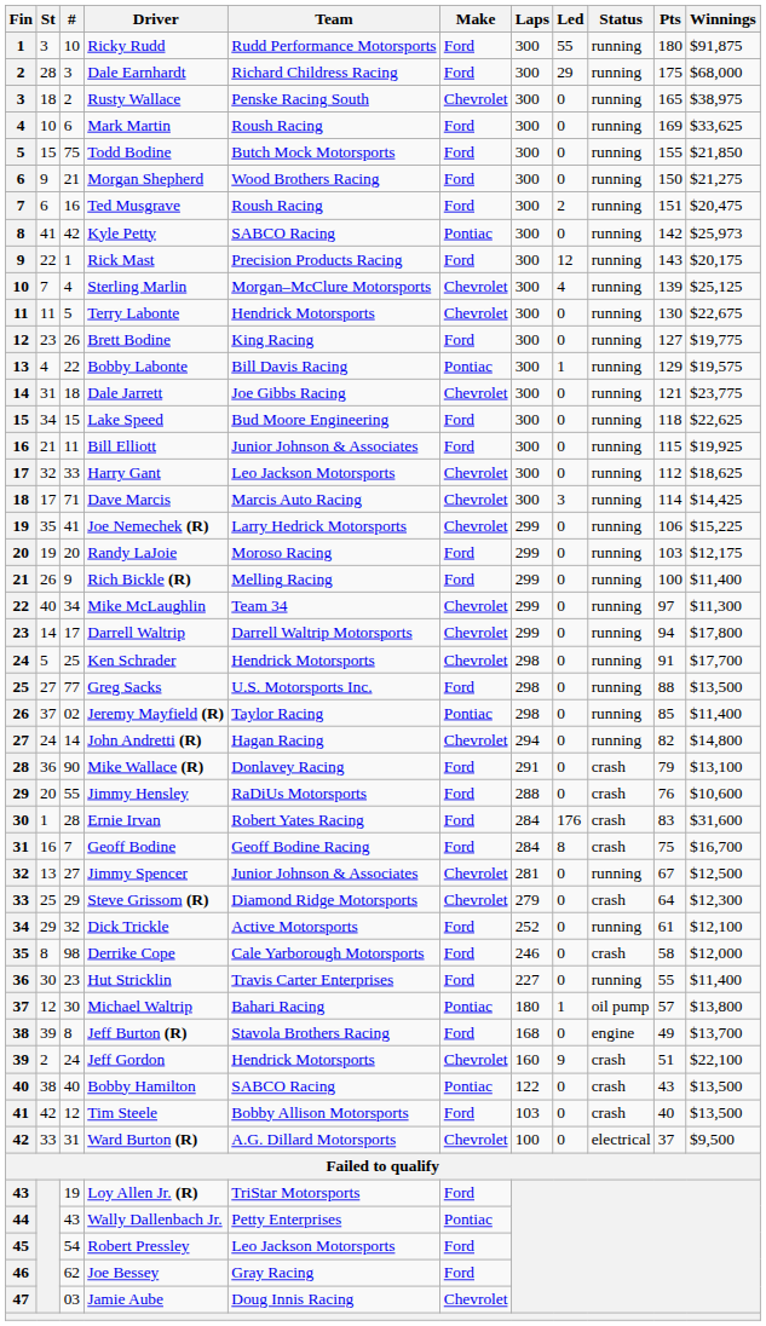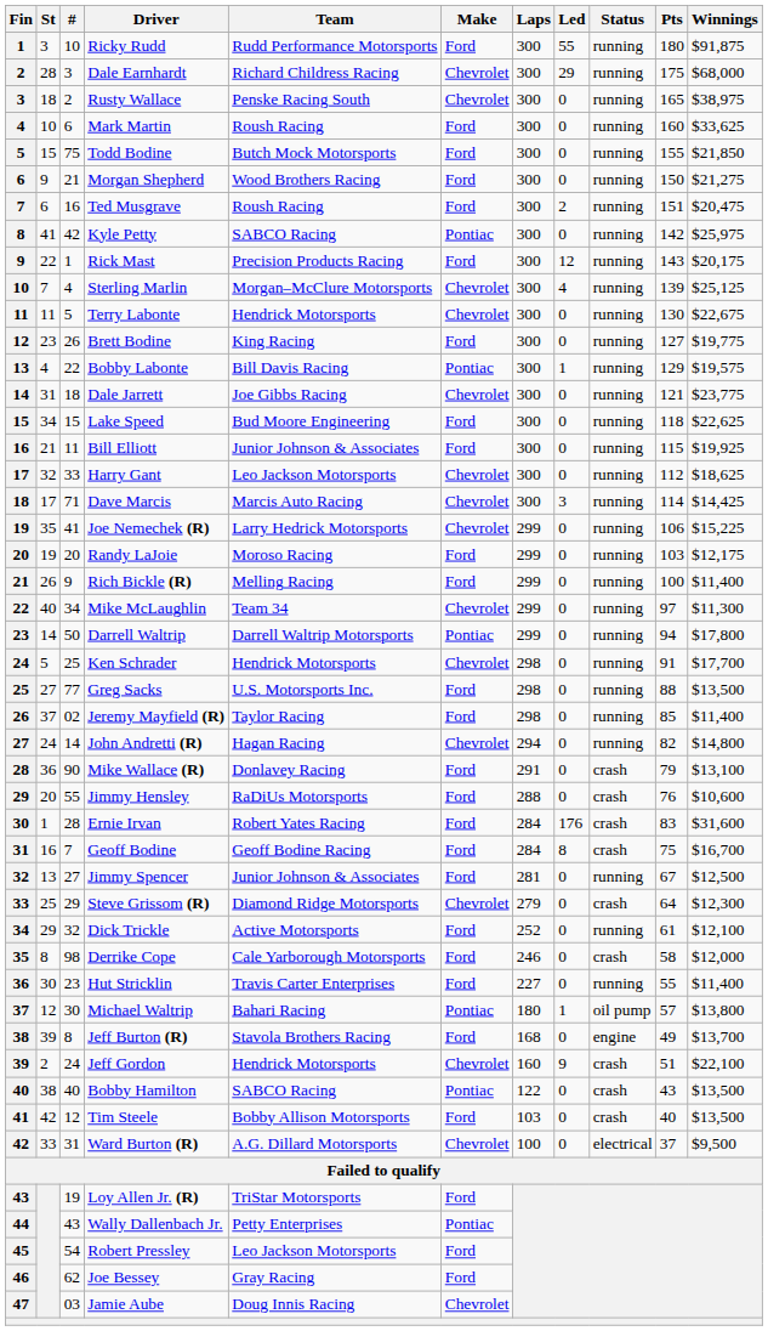 <table class="wikitable" style="font-size:95%">
 <tr>
 <th>Fin</th>
 <th>St</th>
 <th>#</th>
 <th>Driver</th>
 <th>Team</th>
 <th>Make</th>
 <th>Laps</th>
 <th>Led</th>
 <th>Status</th>
 <th>Pts</th>
 <th>Winnings</th>
 </tr>
 <tr>
 <th>1</th>
 <td>3</td>
 <td>10</td>
 <td><a href='#'>Ricky Rudd</a></td>
 <td><a href='#'>Rudd Performance Motorsports</a></td>
 <td><a href='#'>Ford</a></td>
 <td>300</td>
 <td>55</td>
 <td>running</td>
 <td>180</td>
 <td>$91,875</td>
 </tr>
 <tr>
 <th>2</th>
 <td>28</td>
 <td>3</td>
 <td><a href='#'>Dale Earnhardt</a></td>
 <td><a href='#'>Richard Childress Racing</a></td>
-<td><a href='#'>Ford</a></td>
+<td><a href='#'>Chevrolet</a></td>
 <td>300</td>
 <td>29</td>
 <td>running</td>
 <td>175</td>
 <td>$68,000</td>
 </tr>
 <tr>
 <th>3</th>
 <td>18</td>
 <td>2</td>
 <td><a href='#'>Rusty Wallace</a></td>
 <td><a href='#'>Penske Racing South</a></td>
 <td><a href='#'>Chevrolet</a></td>
 <td>300</td>
 <td>0</td>
 <td>running</td>
 <td>165</td>
 <td>$38,975</td>
 </tr>
 <tr>
 <th>4</th>
 <td>10</td>
 <td>6</td>
 <td><a href='#'>Mark Martin</a></td>
 <td><a href='#'>Roush Racing</a></td>
 <td><a href='#'>Ford</a></td>
 <td>300</td>
 <td>0</td>
 <td>running</td>
-<td>169</td>
+<td>160</td>
 <td>$33,625</td>
 </tr>
 <tr>
 <th>5</th>
 <td>15</td>
 <td>75</td>
 <td><a href='#'>Todd Bodine</a></td>
 <td><a href='#'>Butch Mock Motorsports</a></td>
 <td><a href='#'>Ford</a></td>
 <td>300</td>
 <td>0</td>
 <td>running</td>
 <td>155</td>
 <td>$21,850</td>
 </tr>
 <tr>
 <th>6</th>
 <td>9</td>
 <td>21</td>
 <td><a href='#'>Morgan Shepherd</a></td>
 <td><a href='#'>Wood Brothers Racing</a></td>
 <td><a href='#'>Ford</a></td>
 <td>300</td>
 <td>0</td>
 <td>running</td>
 <td>150</td>
 <td>$21,275</td>
 </tr>
 <tr>
 <th>7</th>
 <td>6</td>
 <td>16</td>
 <td><a href='#'>Ted Musgrave</a></td>
 <td><a href='#'>Roush Racing</a></td>
 <td><a href='#'>Ford</a></td>
 <td>300</td>
 <td>2</td>
 <td>running</td>
 <td>151</td>
 <td>$20,475</td>
 </tr>
 <tr>
 <th>8</th>
 <td>41</td>
 <td>42</td>
 <td><a href='#'>Kyle Petty</a></td>
 <td><a href='#'>SABCO Racing</a></td>
 <td><a href='#'>Pontiac</a></td>
 <td>300</td>
 <td>0</td>
 <td>running</td>
 <td>142</td>
-<td>$25,973</td>
+<td>$25,975</td>
 </tr>
 <tr>
 <th>9</th>
 <td>22</td>
 <td>1</td>
 <td><a href='#'>Rick Mast</a></td>
 <td><a href='#'>Precision Products Racing</a></td>
 <td><a href='#'>Ford</a></td>
 <td>300</td>
 <td>12</td>
 <td>running</td>
 <td>143</td>
 <td>$20,175</td>
 </tr>
 <tr>
 <th>10</th>
 <td>7</td>
 <td>4</td>
 <td><a href='#'>Sterling Marlin</a></td>
 <td><a href='#'>Morgan–McClure Motorsports</a></td>
 <td><a href='#'>Chevrolet</a></td>
 <td>300</td>
 <td>4</td>
 <td>running</td>
 <td>139</td>
 <td>$25,125</td>
 </tr>
 <tr>
 <th>11</th>
 <td>11</td>
 <td>5</td>
 <td><a href='#'>Terry Labonte</a></td>
 <td><a href='#'>Hendrick Motorsports</a></td>
 <td><a href='#'>Chevrolet</a></td>
 <td>300</td>
 <td>0</td>
 <td>running</td>
 <td>130</td>
 <td>$22,675</td>
 </tr>
 <tr>
 <th>12</th>
 <td>23</td>
 <td>26</td>
 <td><a href='#'>Brett Bodine</a></td>
 <td><a href='#'>King Racing</a></td>
 <td><a href='#'>Ford</a></td>
 <td>300</td>
 <td>0</td>
 <td>running</td>
 <td>127</td>
 <td>$19,775</td>
 </tr>
 <tr>
 <th>13</th>
 <td>4</td>
 <td>22</td>
 <td><a href='#'>Bobby Labonte</a></td>
 <td><a href='#'>Bill Davis Racing</a></td>
 <td><a href='#'>Pontiac</a></td>
 <td>300</td>
 <td>1</td>
 <td>running</td>
 <td>129</td>
 <td>$19,575</td>
 </tr>
 <tr>
 <th>14</th>
 <td>31</td>
 <td>18</td>
 <td><a href='#'>Dale Jarrett</a></td>
 <td><a href='#'>Joe Gibbs Racing</a></td>
 <td><a href='#'>Chevrolet</a></td>
 <td>300</td>
 <td>0</td>
 <td>running</td>
 <td>121</td>
 <td>$23,775</td>
 </tr>
 <tr>
 <th>15</th>
 <td>34</td>
 <td>15</td>
 <td><a href='#'>Lake Speed</a></td>
 <td><a href='#'>Bud Moore Engineering</a></td>
 <td><a href='#'>Ford</a></td>
 <td>300</td>
 <td>0</td>
 <td>running</td>
 <td>118</td>
 <td>$22,625</td>
 </tr>
 <tr>
 <th>16</th>
 <td>21</td>
 <td>11</td>
 <td><a href='#'>Bill Elliott</a></td>
 <td><a href='#'>Junior Johnson & Associates</a></td>
 <td><a href='#'>Ford</a></td>
 <td>300</td>
 <td>0</td>
 <td>running</td>
 <td>115</td>
 <td>$19,925</td>
 </tr>
 <tr>
 <th>17</th>
 <td>32</td>
 <td>33</td>
 <td><a href='#'>Harry Gant</a></td>
 <td><a href='#'>Leo Jackson Motorsports</a></td>
 <td><a href='#'>Chevrolet</a></td>
 <td>300</td>
 <td>0</td>
 <td>running</td>
 <td>112</td>
 <td>$18,625</td>
 </tr>
 <tr>
 <th>18</th>
 <td>17</td>
 <td>71</td>
 <td><a href='#'>Dave Marcis</a></td>
 <td><a href='#'>Marcis Auto Racing</a></td>
 <td><a href='#'>Chevrolet</a></td>
 <td>300</td>
 <td>3</td>
 <td>running</td>
 <td>114</td>
 <td>$14,425</td>
 </tr>
 <tr>
 <th>19</th>
 <td>35</td>
 <td>41</td>
 <td><a href='#'>Joe Nemechek</a> <strong>(R)</strong></td>
 <td><a href='#'>Larry Hedrick Motorsports</a></td>
 <td><a href='#'>Chevrolet</a></td>
 <td>299</td>
 <td>0</td>
 <td>running</td>
 <td>106</td>
 <td>$15,225</td>
 </tr>
 <tr>
 <th>20</th>
 <td>19</td>
 <td>20</td>
 <td><a href='#'>Randy LaJoie</a></td>
 <td><a href='#'>Moroso Racing</a></td>
 <td><a href='#'>Ford</a></td>
 <td>299</td>
 <td>0</td>
 <td>running</td>
 <td>103</td>
 <td>$12,175</td>
 </tr>
 <tr>
 <th>21</th>
 <td>26</td>
 <td>9</td>
 <td><a href='#'>Rich Bickle</a> <strong>(R)</strong></td>
 <td><a href='#'>Melling Racing</a></td>
 <td><a href='#'>Ford</a></td>
 <td>299</td>
 <td>0</td>
 <td>running</td>
 <td>100</td>
 <td>$11,400</td>
 </tr>
 <tr>
 <th>22</th>
 <td>40</td>
 <td>34</td>
 <td><a href='#'>Mike McLaughlin</a></td>
 <td><a href='#'>Team 34</a></td>
 <td><a href='#'>Chevrolet</a></td>
 <td>299</td>
 <td>0</td>
 <td>running</td>
 <td>97</td>
 <td>$11,300</td>
 </tr>
 <tr>
 <th>23</th>
 <td>14</td>
-<td>17</td>
+<td>50</td>
 <td><a href='#'>Darrell Waltrip</a></td>
 <td><a href='#'>Darrell Waltrip Motorsports</a></td>
-<td><a href='#'>Chevrolet</a></td>
+<td><a href='#'>Pontiac</a></td>
 <td>299</td>
 <td>0</td>
 <td>running</td>
 <td>94</td>
 <td>$17,800</td>
 </tr>
 <tr>
 <th>24</th>
 <td>5</td>
 <td>25</td>
 <td><a href='#'>Ken Schrader</a></td>
 <td><a href='#'>Hendrick Motorsports</a></td>
 <td><a href='#'>Chevrolet</a></td>
 <td>298</td>
 <td>0</td>
 <td>running</td>
 <td>91</td>
 <td>$17,700</td>
 </tr>
 <tr>
 <th>25</th>
 <td>27</td>
 <td>77</td>
 <td><a href='#'>Greg Sacks</a></td>
 <td><a href='#'>U.S. Motorsports Inc.</a></td>
 <td><a href='#'>Ford</a></td>
 <td>298</td>
 <td>0</td>
 <td>running</td>
 <td>88</td>
 <td>$13,500</td>
 </tr>
 <tr>
 <th>26</th>
 <td>37</td>
 <td>02</td>
 <td><a href='#'>Jeremy Mayfield</a> <strong>(R)</strong></td>
 <td><a href='#'>Taylor Racing</a></td>
-<td><a href='#'>Pontiac</a></td>
+<td><a href='#'>Ford</a></td>
 <td>298</td>
 <td>0</td>
 <td>running</td>
 <td>85</td>
 <td>$11,400</td>
 </tr>
 <tr>
 <th>27</th>
 <td>24</td>
 <td>14</td>
 <td><a href='#'>John Andretti</a> <strong>(R)</strong></td>
 <td><a href='#'>Hagan Racing</a></td>
 <td><a href='#'>Chevrolet</a></td>
 <td>294</td>
 <td>0</td>
 <td>running</td>
 <td>82</td>
 <td>$14,800</td>
 </tr>
 <tr>
 <th>28</th>
 <td>36</td>
 <td>90</td>
 <td><a href='#'>Mike Wallace</a> <strong>(R)</strong></td>
 <td><a href='#'>Donlavey Racing</a></td>
 <td><a href='#'>Ford</a></td>
 <td>291</td>
 <td>0</td>
 <td>crash</td>
 <td>79</td>
 <td>$13,100</td>
 </tr>
 <tr>
 <th>29</th>
 <td>20</td>
 <td>55</td>
 <td><a href='#'>Jimmy Hensley</a></td>
 <td><a href='#'>RaDiUs Motorsports</a></td>
 <td><a href='#'>Ford</a></td>
 <td>288</td>
 <td>0</td>
 <td>crash</td>
 <td>76</td>
 <td>$10,600</td>
 </tr>
 <tr>
 <th>30</th>
 <td>1</td>
 <td>28</td>
 <td><a href='#'>Ernie Irvan</a></td>
 <td><a href='#'>Robert Yates Racing</a></td>
 <td><a href='#'>Ford</a></td>
 <td>284</td>
 <td>176</td>
 <td>crash</td>
 <td>83</td>
 <td>$31,600</td>
 </tr>
 <tr>
 <th>31</th>
 <td>16</td>
 <td>7</td>
 <td><a href='#'>Geoff Bodine</a></td>
 <td><a href='#'>Geoff Bodine Racing</a></td>
 <td><a href='#'>Ford</a></td>
 <td>284</td>
 <td>8</td>
 <td>crash</td>
 <td>75</td>
 <td>$16,700</td>
 </tr>
 <tr>
 <th>32</th>
 <td>13</td>
 <td>27</td>
 <td><a href='#'>Jimmy Spencer</a></td>
 <td><a href='#'>Junior Johnson & Associates</a></td>
-<td><a href='#'>Chevrolet</a></td>
+<td><a href='#'>Ford</a></td>
 <td>281</td>
 <td>0</td>
 <td>running</td>
 <td>67</td>
 <td>$12,500</td>
 </tr>
 <tr>
 <th>33</th>
 <td>25</td>
 <td>29</td>
 <td><a href='#'>Steve Grissom</a> <strong>(R)</strong></td>
 <td><a href='#'>Diamond Ridge Motorsports</a></td>
 <td><a href='#'>Chevrolet</a></td>
 <td>279</td>
 <td>0</td>
 <td>crash</td>
 <td>64</td>
 <td>$12,300</td>
 </tr>
 <tr>
 <th>34</th>
 <td>29</td>
 <td>32</td>
 <td><a href='#'>Dick Trickle</a></td>
 <td><a href='#'>Active Motorsports</a></td>
 <td><a href='#'>Ford</a></td>
 <td>252</td>
 <td>0</td>
 <td>running</td>
 <td>61</td>
 <td>$12,100</td>
 </tr>
 <tr>
 <th>35</th>
 <td>8</td>
 <td>98</td>
 <td><a href='#'>Derrike Cope</a></td>
 <td><a href='#'>Cale Yarborough Motorsports</a></td>
 <td><a href='#'>Ford</a></td>
 <td>246</td>
 <td>0</td>
 <td>crash</td>
 <td>58</td>
 <td>$12,000</td>
 </tr>
 <tr>
 <th>36</th>
 <td>30</td>
 <td>23</td>
 <td><a href='#'>Hut Stricklin</a></td>
 <td><a href='#'>Travis Carter Enterprises</a></td>
 <td><a href='#'>Ford</a></td>
 <td>227</td>
 <td>0</td>
 <td>running</td>
 <td>55</td>
 <td>$11,400</td>
 </tr>
 <tr>
 <th>37</th>
 <td>12</td>
 <td>30</td>
 <td><a href='#'>Michael Waltrip</a></td>
 <td><a href='#'>Bahari Racing</a></td>
 <td><a href='#'>Pontiac</a></td>
 <td>180</td>
 <td>1</td>
 <td>oil pump</td>
 <td>57</td>
 <td>$13,800</td>
 </tr>
 <tr>
 <th>38</th>
 <td>39</td>
 <td>8</td>
 <td><a href='#'>Jeff Burton</a> <strong>(R)</strong></td>
 <td><a href='#'>Stavola Brothers Racing</a></td>
 <td><a href='#'>Ford</a></td>
 <td>168</td>
 <td>0</td>
 <td>engine</td>
 <td>49</td>
 <td>$13,700</td>
 </tr>
 <tr>
 <th>39</th>
 <td>2</td>
 <td>24</td>
 <td><a href='#'>Jeff Gordon</a></td>
 <td><a href='#'>Hendrick Motorsports</a></td>
 <td><a href='#'>Chevrolet</a></td>
 <td>160</td>
 <td>9</td>
 <td>crash</td>
 <td>51</td>
 <td>$22,100</td>
 </tr>
 <tr>
 <th>40</th>
 <td>38</td>
 <td>40</td>
 <td><a href='#'>Bobby Hamilton</a></td>
 <td><a href='#'>SABCO Racing</a></td>
 <td><a href='#'>Pontiac</a></td>
 <td>122</td>
 <td>0</td>
 <td>crash</td>
 <td>43</td>
 <td>$13,500</td>
 </tr>
 <tr>
 <th>41</th>
 <td>42</td>
 <td>12</td>
 <td><a href='#'>Tim Steele</a></td>
 <td><a href='#'>Bobby Allison Motorsports</a></td>
 <td><a href='#'>Ford</a></td>
 <td>103</td>
 <td>0</td>
 <td>crash</td>
 <td>40</td>
 <td>$13,500</td>
 </tr>
 <tr>
 <th>42</th>
 <td>33</td>
 <td>31</td>
 <td><a href='#'>Ward Burton</a> <strong>(R)</strong></td>
 <td><a href='#'>A.G. Dillard Motorsports</a></td>
 <td><a href='#'>Chevrolet</a></td>
 <td>100</td>
 <td>0</td>
 <td>electrical</td>
 <td>37</td>
 <td>$9,500</td>
 </tr>
 <tr>
 <th colspan="11">Failed to qualify</th>
 </tr>
 <tr>
 <th>43</th>
 <th rowspan="5"></th>
 <td>19</td>
 <td><a href='#'>Loy Allen Jr.</a> <strong>(R)</strong></td>
 <td><a href='#'>TriStar Motorsports</a></td>
 <td><a href='#'>Ford</a></td>
 <th colspan="5" rowspan="5"></th>
 </tr>
 <tr>
 <th>44</th>
 <td>43</td>
 <td><a href='#'>Wally Dallenbach Jr.</a></td>
 <td><a href='#'>Petty Enterprises</a></td>
 <td><a href='#'>Pontiac</a></td>
 </tr>
 <tr>
 <th>45</th>
 <td>54</td>
 <td><a href='#'>Robert Pressley</a></td>
 <td><a href='#'>Leo Jackson Motorsports</a></td>
 <td><a href='#'>Ford</a></td>
 </tr>
 <tr>
 <th>46</th>
 <td>62</td>
 <td><a href='#'>Joe Bessey</a></td>
 <td><a href='#'>Gray Racing</a></td>
 <td><a href='#'>Ford</a></td>
 </tr>
 <tr>
 <th>47</th>
 <td>03</td>
 <td><a href='#'>Jamie Aube</a></td>
 <td><a href='#'>Doug Innis Racing</a></td>
 <td><a href='#'>Chevrolet</a></td>
 </tr>
 <tr>
 <th colspan="11"></th>
 </tr>
 </table>
